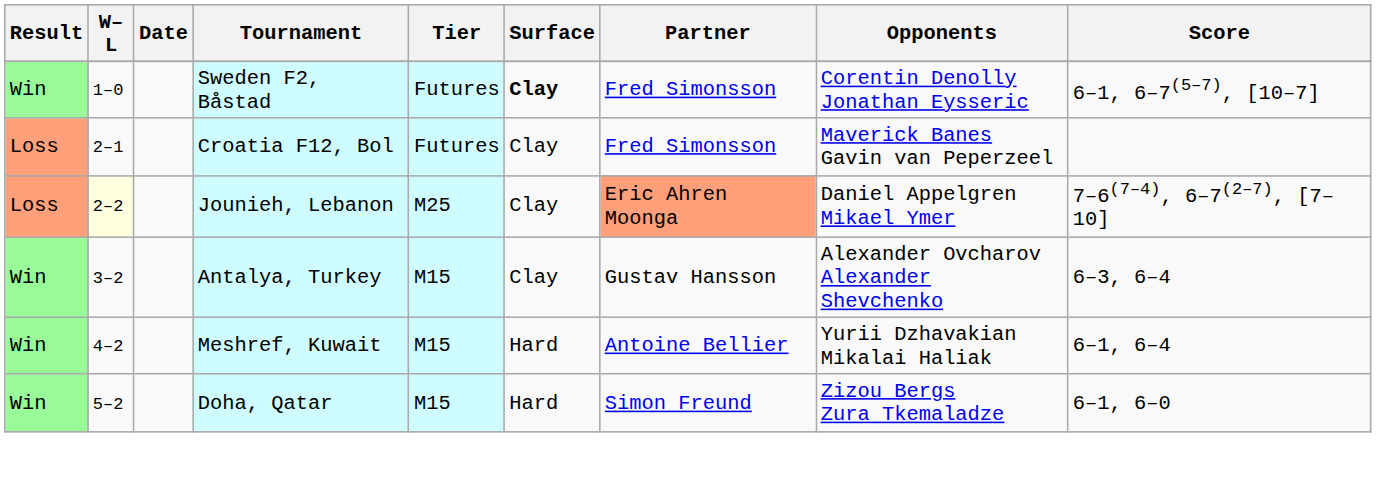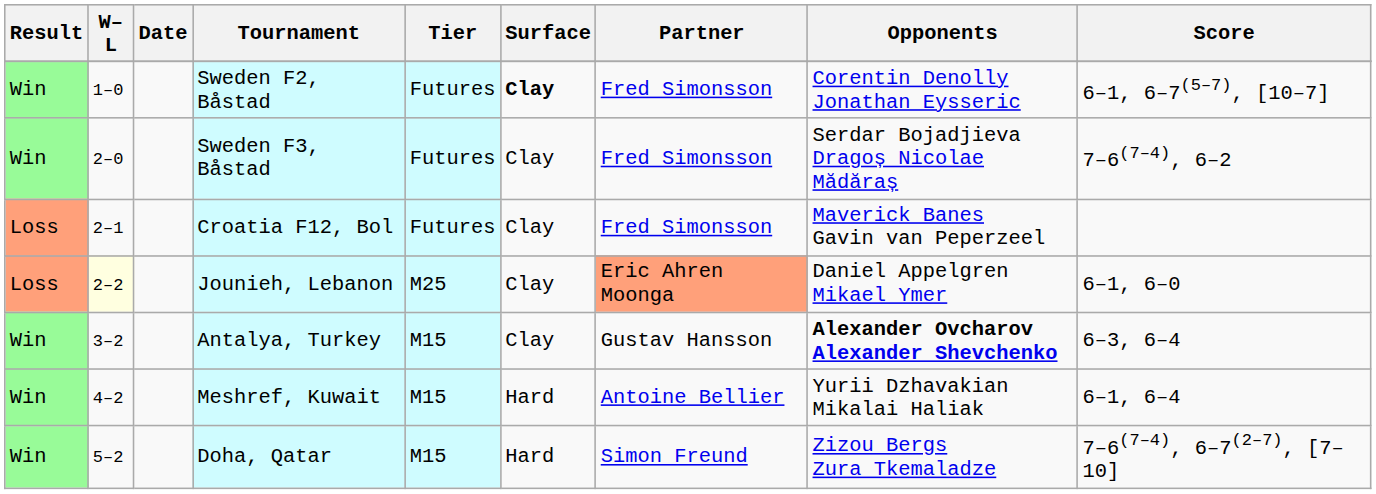 <table class=wikitable>
 <tr>
 <th>Result</th>
 <th class="unsortable">W–L</th>
 <th>Date</th>
 <th>Tournament</th>
 <th>Tier</th>
 <th>Surface</th>
 <th>Partner</th>
 <th>Opponents</th>
 <th class="unsortable">Score</th>
 </tr>
 <tr>
 </tr>
 <tr>
 <td bgcolor=98FB98>Win</td>
 <td><small>1–0</small></td>
 <td></td>
 <td style="background:#cffcff;">Sweden F2, Båstad</td>
 <td style="background:#cffcff;">Futures</td>
 <td><strong>Clay</strong></td>
 <td> <a href='#'>Fred Simonsson</a></td>
 <td> <a href='#'>Corentin Denolly</a><br> <a href='#'>Jonathan Eysseric</a></td>
 <td>6–1, 6–7<sup>(5–7)</sup>, [10–7]</td>
 </tr>
 <tr>
+<td bgcolor=98FB98>Win</td>
+<td><small>2–0</small></td>
+<td></td>
+<td style="background:#cffcff;">Sweden F3, Båstad</td>
+<td style="background:#cffcff;">Futures</td>
+<td>Clay</td>
+<td> <a href='#'>Fred Simonsson</a></td>
+<td> Serdar Bojadjieva<br> <a href='#'>Dragoș Nicolae Mădăraș</a></td>
+<td>7–6<sup>(7–4)</sup>, 6–2</td>
+</tr>
+<tr>
 <td bgcolor=FFA07A>Loss</td>
 <td><small>2–1</small></td>
 <td></td>
 <td style="background:#cffcff;">Croatia F12, Bol</td>
 <td style="background:#cffcff;">Futures</td>
 <td>Clay</td>
 <td> <a href='#'>Fred Simonsson</a></td>
 <td> <a href='#'>Maverick Banes</a><br> Gavin van Peperzeel</td>
 <td></td>
 </tr>
 <tr>
 <td bgcolor=FFA07A>Loss</td>
 <td style="background: lightyellow;"><small>2–2</small></td>
 <td></td>
 <td style="background:#cffcff;">Jounieh, Lebanon</td>
 <td style="background:#cffcff;">M25</td>
 <td>Clay</td>
 <td style="background: lightsalmon;"> Eric Ahren Moonga</td>
 <td> Daniel Appelgren<br> <a href='#'>Mikael Ymer</a></td>
-<td>7–6<sup>(7–4)</sup>, 6–7<sup>(2–7)</sup>, [7–10]</td>
+<td>6–1, 6–0</td>
 </tr>
 <tr>
 <td bgcolor=98FB98>Win</td>
 <td><small>3–2</small></td>
 <td></td>
 <td style="background:#cffcff;">Antalya, Turkey</td>
 <td style="background:#cffcff;">M15</td>
 <td>Clay</td>
 <td> Gustav Hansson</td>
-<td> Alexander Ovcharov<br> <a href='#'>Alexander Shevchenko</a></td>
+<td><strong> Alexander Ovcharov<br> <a href='#'>Alexander Shevchenko</a></strong></td>
 <td>6–3, 6–4</td>
 </tr>
 <tr>
 <td bgcolor=98FB98>Win</td>
 <td><small>4–2</small></td>
 <td></td>
 <td style="background:#cffcff;">Meshref, Kuwait</td>
 <td style="background:#cffcff;">M15</td>
 <td>Hard</td>
 <td> <a href='#'>Antoine Bellier</a></td>
 <td> Yurii Dzhavakian<br> Mikalai Haliak</td>
 <td>6–1, 6–4</td>
 </tr>
 <tr>
 <td bgcolor=98FB98>Win</td>
 <td><small>5–2</small></td>
 <td></td>
 <td style="background:#cffcff;">Doha, Qatar</td>
 <td style="background:#cffcff;">M15</td>
 <td>Hard</td>
 <td> <a href='#'>Simon Freund</a></td>
 <td> <a href='#'>Zizou Bergs</a><br> <a href='#'>Zura Tkemaladze</a></td>
-<td>6–1, 6–0</td>
+<td>7–6<sup>(7–4)</sup>, 6–7<sup>(2–7)</sup>, [7–10]</td>
 </tr>
 </table>
